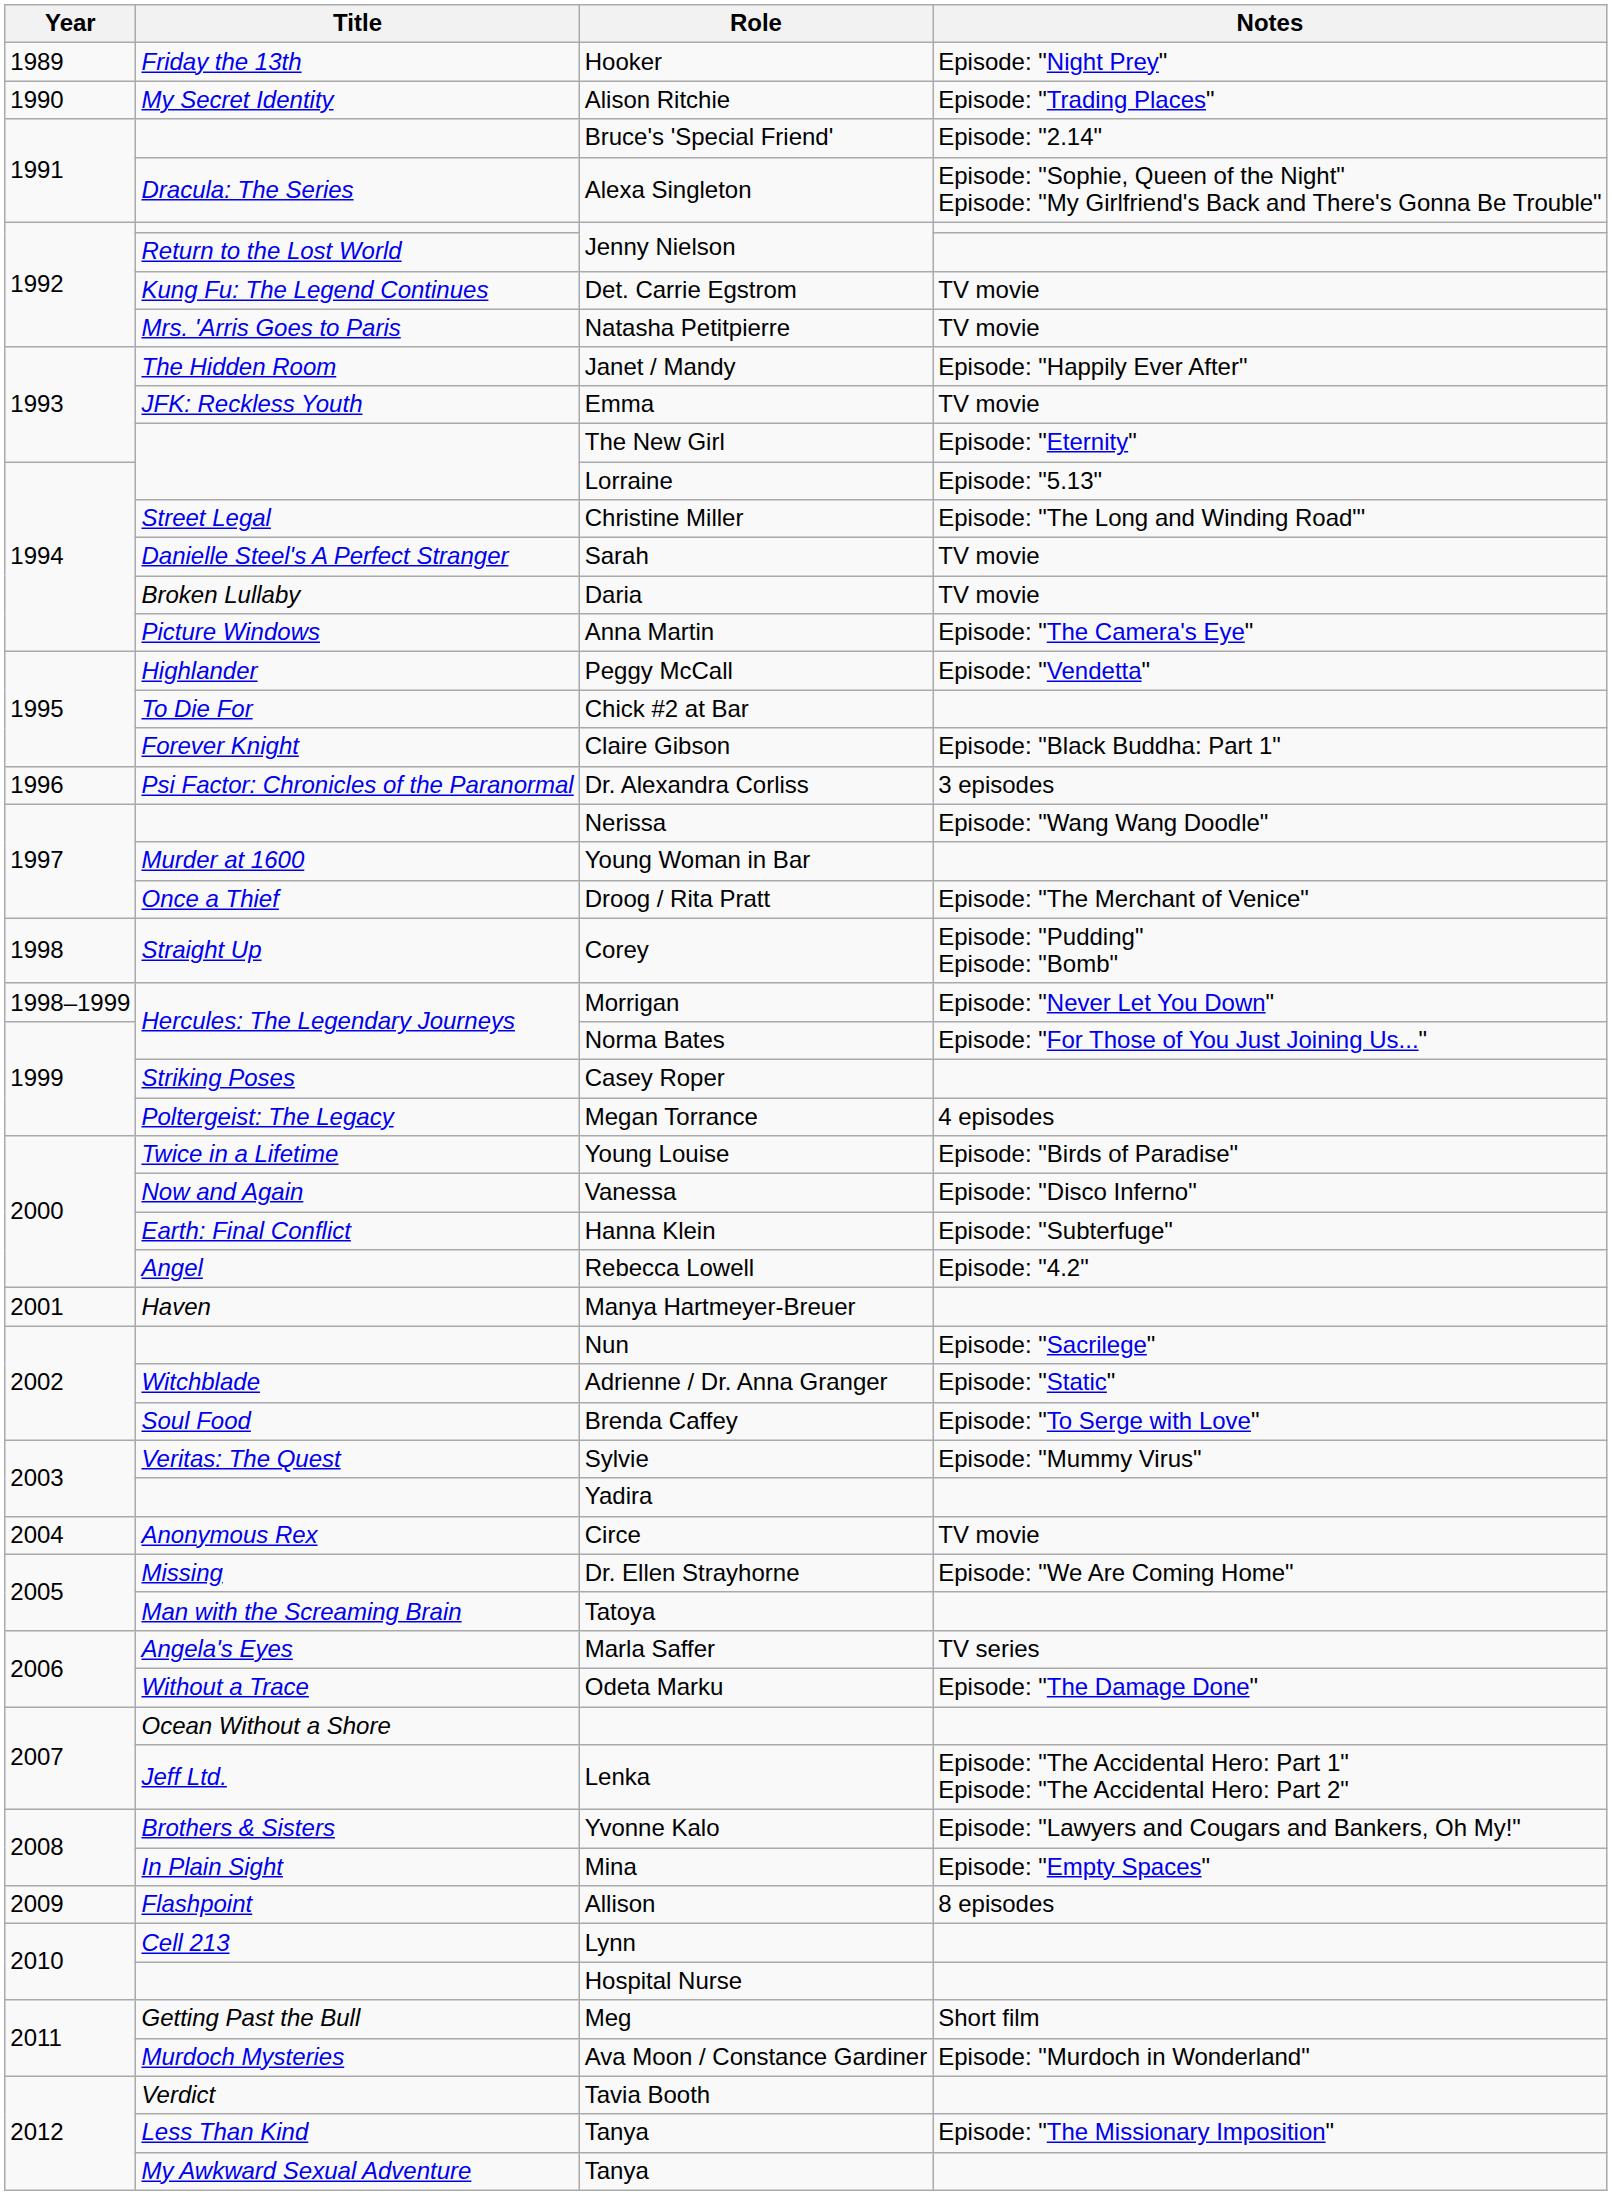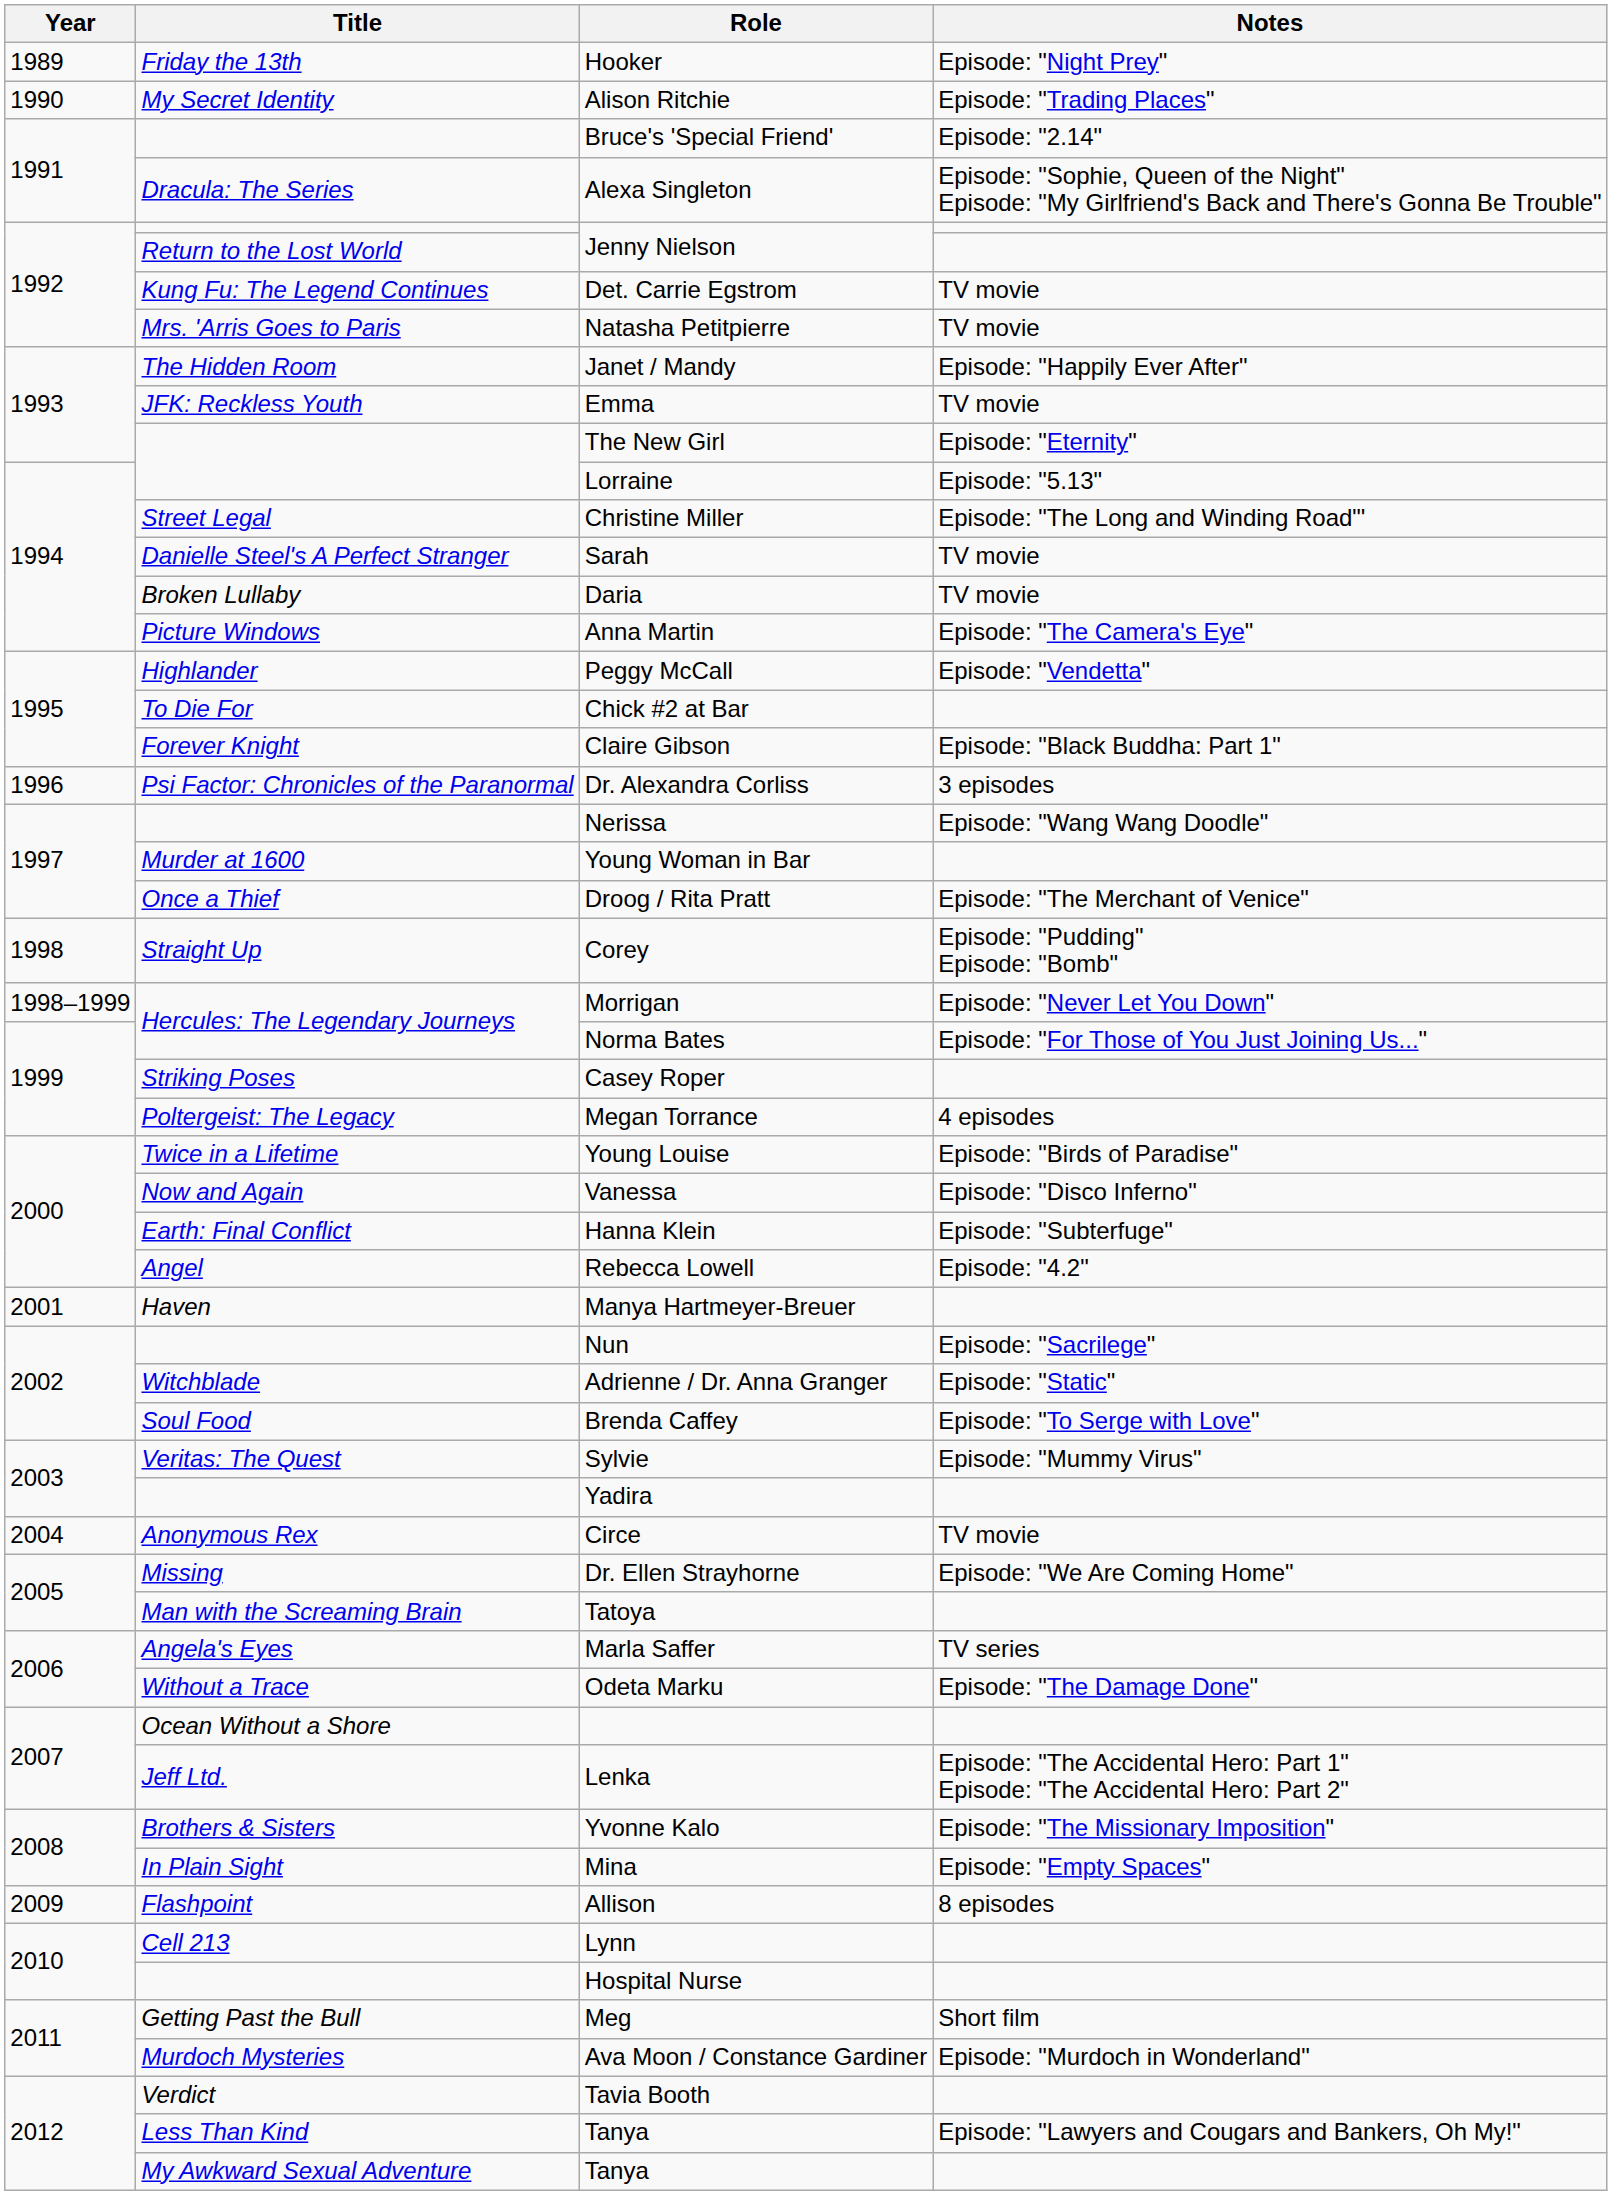 <table class="wikitable sortable">
 <tr>
 <th>Year</th>
 <th>Title</th>
 <th>Role</th>
 <th class="unsortable">Notes</th>
 </tr>
 <tr>
 <td>1989</td>
 <td><em><a href='#'>Friday the 13th</a></em></td>
 <td>Hooker</td>
 <td>Episode: "<a href='#'>Night Prey</a>"</td>
 </tr>
 <tr>
 <td>1990</td>
 <td><em><a href='#'>My Secret Identity</a></em></td>
 <td>Alison Ritchie</td>
 <td>Episode: "<a href='#'>Trading Places</a>"</td>
 </tr>
 <tr>
 <td rowspan=2>1991</td>
 <td><em></em></td>
 <td>Bruce's 'Special Friend'</td>
 <td>Episode: "2.14"</td>
 </tr>
 <tr>
 <td><em><a href='#'>Dracula: The Series</a></em></td>
 <td>Alexa Singleton</td>
 <td>Episode: "Sophie, Queen of the Night"<br>Episode: "My Girlfriend's Back and There's Gonna Be Trouble"</td>
 </tr>
 <tr>
 <td rowspan=4>1992</td>
 <td><em></em></td>
 <td rowspan=2>Jenny Nielson</td>
 <td></td>
 </tr>
 <tr>
 <td><em><a href='#'>Return to the Lost World</a></em></td>
 <td></td>
 </tr>
 <tr>
 <td><em><a href='#'>Kung Fu: The Legend Continues</a></em></td>
 <td>Det. Carrie Egstrom</td>
 <td>TV movie</td>
 </tr>
 <tr>
 <td><em><a href='#'>Mrs. 'Arris Goes to Paris</a></em></td>
 <td>Natasha Petitpierre</td>
 <td>TV movie</td>
 </tr>
 <tr>
 <td rowspan=3>1993</td>
 <td><em><a href='#'>The Hidden Room</a></em></td>
 <td>Janet / Mandy</td>
 <td>Episode: "Happily Ever After"</td>
 </tr>
 <tr>
 <td><em><a href='#'>JFK: Reckless Youth</a></em></td>
 <td>Emma</td>
 <td>TV movie</td>
 </tr>
 <tr>
 <td rowspan=2><em></em></td>
 <td>The New Girl</td>
 <td>Episode: "<a href='#'>Eternity</a>"</td>
 </tr>
 <tr>
 <td rowspan=5>1994</td>
 <td>Lorraine</td>
 <td>Episode: "5.13"</td>
 </tr>
 <tr>
 <td><em><a href='#'>Street Legal</a></em></td>
 <td>Christine Miller</td>
 <td>Episode: "The Long and Winding Road"'</td>
 </tr>
 <tr>
 <td><em><a href='#'>Danielle Steel's A Perfect Stranger</a></em></td>
 <td>Sarah</td>
 <td>TV movie</td>
 </tr>
 <tr>
 <td><em>Broken Lullaby</em></td>
 <td>Daria</td>
 <td>TV movie</td>
 </tr>
 <tr>
 <td><em><a href='#'>Picture Windows</a></em></td>
 <td>Anna Martin</td>
 <td>Episode: "<a href='#'>The Camera's Eye</a>"</td>
 </tr>
 <tr>
 <td rowspan=3>1995</td>
 <td><em><a href='#'>Highlander</a></em></td>
 <td>Peggy McCall</td>
 <td>Episode: "<a href='#'>Vendetta</a>"</td>
 </tr>
 <tr>
 <td><em><a href='#'>To Die For</a></em></td>
 <td>Chick #2 at Bar</td>
 <td></td>
 </tr>
 <tr>
 <td><em><a href='#'>Forever Knight</a></em></td>
 <td>Claire Gibson</td>
 <td>Episode: "Black Buddha: Part 1"</td>
 </tr>
 <tr>
 <td>1996</td>
 <td><em><a href='#'>Psi Factor: Chronicles of the Paranormal</a></em></td>
 <td>Dr. Alexandra Corliss</td>
 <td>3 episodes</td>
 </tr>
 <tr>
 <td rowspan=3>1997</td>
 <td><em></em></td>
 <td>Nerissa</td>
 <td>Episode: "Wang Wang Doodle"</td>
 </tr>
 <tr>
 <td><em><a href='#'>Murder at 1600</a></em></td>
 <td>Young Woman in Bar</td>
 <td></td>
 </tr>
 <tr>
 <td><em><a href='#'>Once a Thief</a></em></td>
 <td>Droog / Rita Pratt</td>
 <td>Episode: "The Merchant of Venice"</td>
 </tr>
 <tr>
 <td>1998</td>
 <td><em><a href='#'>Straight Up</a></em></td>
 <td>Corey</td>
 <td>Episode: "Pudding"<br>Episode: "Bomb"</td>
 </tr>
 <tr>
 <td>1998–1999</td>
 <td rowspan=2><em><a href='#'>Hercules: The Legendary Journeys</a></em></td>
 <td>Morrigan</td>
 <td>Episode: "<a href='#'>Never Let You Down</a>"</td>
 </tr>
 <tr>
 <td rowspan=3>1999</td>
 <td>Norma Bates</td>
 <td>Episode: "<a href='#'>For Those of You Just Joining Us...</a>"</td>
 </tr>
 <tr>
 <td><em><a href='#'>Striking Poses</a></em></td>
 <td>Casey Roper</td>
 <td></td>
 </tr>
 <tr>
 <td><em><a href='#'>Poltergeist: The Legacy</a></em></td>
 <td>Megan Torrance</td>
 <td>4 episodes</td>
 </tr>
 <tr>
 <td rowspan=4>2000</td>
 <td><em><a href='#'>Twice in a Lifetime</a></em></td>
 <td>Young Louise</td>
 <td>Episode: "Birds of Paradise"</td>
 </tr>
 <tr>
 <td><em><a href='#'>Now and Again</a></em></td>
 <td>Vanessa</td>
 <td>Episode: "Disco Inferno"</td>
 </tr>
 <tr>
 <td><em><a href='#'>Earth: Final Conflict</a></em></td>
 <td>Hanna Klein</td>
 <td>Episode: "Subterfuge"</td>
 </tr>
 <tr>
 <td><em><a href='#'>Angel</a></em></td>
 <td>Rebecca Lowell</td>
 <td>Episode: "4.2"</td>
 </tr>
 <tr>
 <td>2001</td>
 <td><em>Haven</em></td>
 <td>Manya Hartmeyer-Breuer</td>
 <td></td>
 </tr>
 <tr>
 <td rowspan =3>2002</td>
 <td><em></em></td>
 <td>Nun</td>
 <td>Episode: "<a href='#'>Sacrilege</a>"</td>
 </tr>
 <tr>
 <td><em><a href='#'>Witchblade</a></em></td>
 <td>Adrienne / Dr. Anna Granger</td>
 <td>Episode: "<a href='#'>Static</a>"</td>
 </tr>
 <tr>
 <td><em><a href='#'>Soul Food</a></em></td>
 <td>Brenda Caffey</td>
 <td>Episode: "<a href='#'>To Serge with Love</a>"</td>
 </tr>
 <tr>
 <td rowspan=2>2003</td>
 <td><em><a href='#'>Veritas: The Quest</a></em></td>
 <td>Sylvie</td>
 <td>Episode: "Mummy Virus"</td>
 </tr>
 <tr>
 <td><em></em></td>
 <td>Yadira</td>
 <td></td>
 </tr>
 <tr>
 <td>2004</td>
 <td><em><a href='#'>Anonymous Rex</a></em></td>
 <td>Circe</td>
 <td>TV movie</td>
 </tr>
 <tr>
 <td rowspan=2>2005</td>
 <td><em><a href='#'>Missing</a></em></td>
 <td>Dr. Ellen Strayhorne</td>
 <td>Episode: "We Are Coming Home"</td>
 </tr>
 <tr>
 <td><em><a href='#'>Man with the Screaming Brain</a></em></td>
 <td>Tatoya</td>
 <td></td>
 </tr>
 <tr>
 <td rowspan=2>2006</td>
 <td><em><a href='#'>Angela's Eyes</a></em></td>
 <td>Marla Saffer</td>
 <td>TV series</td>
 </tr>
 <tr>
 <td><em><a href='#'>Without a Trace</a></em></td>
 <td>Odeta Marku</td>
 <td>Episode: "<a href='#'>The Damage Done</a>"</td>
 </tr>
 <tr>
 <td rowspan=2>2007</td>
 <td><em>Ocean Without a Shore</em></td>
 <td></td>
 <td></td>
 </tr>
 <tr>
 <td><em><a href='#'>Jeff Ltd.</a></em></td>
 <td>Lenka</td>
 <td>Episode: "The Accidental Hero: Part 1"<br>Episode: "The Accidental Hero: Part 2"</td>
 </tr>
 <tr>
 <td rowspan=2>2008</td>
 <td><em><a href='#'>Brothers & Sisters</a></em></td>
 <td>Yvonne Kalo</td>
-<td>Episode: "Lawyers and Cougars and Bankers, Oh My!"</td>
+<td>Episode: "<a href='#'>The Missionary Imposition</a>"</td>
 </tr>
 <tr>
 <td><em><a href='#'>In Plain Sight</a></em></td>
 <td>Mina</td>
 <td>Episode: "<a href='#'>Empty Spaces</a>"</td>
 </tr>
 <tr>
 <td>2009</td>
 <td><em><a href='#'>Flashpoint</a></em></td>
 <td>Allison</td>
 <td>8 episodes</td>
 </tr>
 <tr>
 <td rowspan=2>2010</td>
 <td><em><a href='#'>Cell 213</a></em></td>
 <td>Lynn</td>
 <td></td>
 </tr>
 <tr>
 <td><em></em></td>
 <td>Hospital Nurse</td>
 <td></td>
 </tr>
 <tr>
 <td rowspan=2>2011</td>
 <td><em>Getting Past the Bull</em></td>
 <td>Meg</td>
 <td>Short film</td>
 </tr>
 <tr>
 <td><em><a href='#'>Murdoch Mysteries</a></em></td>
 <td>Ava Moon / Constance Gardiner</td>
 <td>Episode: "Murdoch in Wonderland"</td>
 </tr>
 <tr>
 <td rowspan=3>2012</td>
 <td><em>Verdict</em></td>
 <td>Tavia Booth</td>
 <td></td>
 </tr>
 <tr>
 <td><em><a href='#'>Less Than Kind</a></em></td>
 <td>Tanya</td>
-<td>Episode: "<a href='#'>The Missionary Imposition</a>"</td>
+<td>Episode: "Lawyers and Cougars and Bankers, Oh My!"</td>
 </tr>
 <tr>
 <td><em><a href='#'>My Awkward Sexual Adventure</a></em></td>
 <td>Tanya</td>
 <td></td>
 </tr>
 </table>
